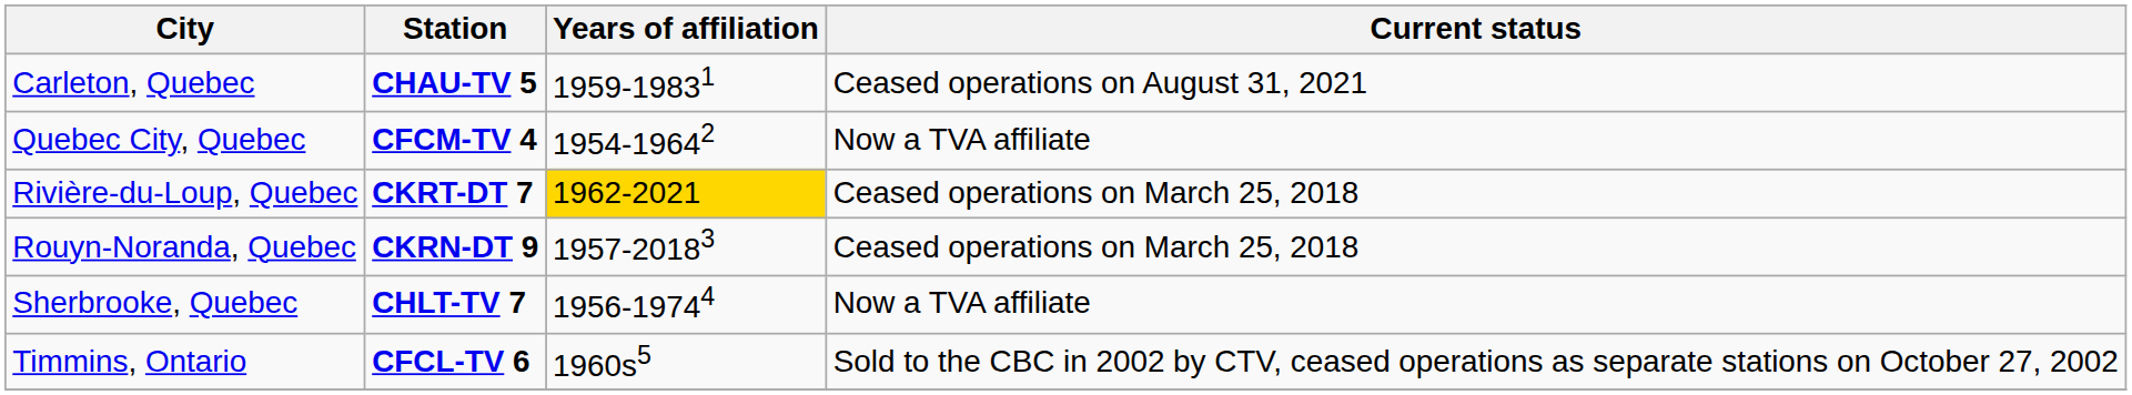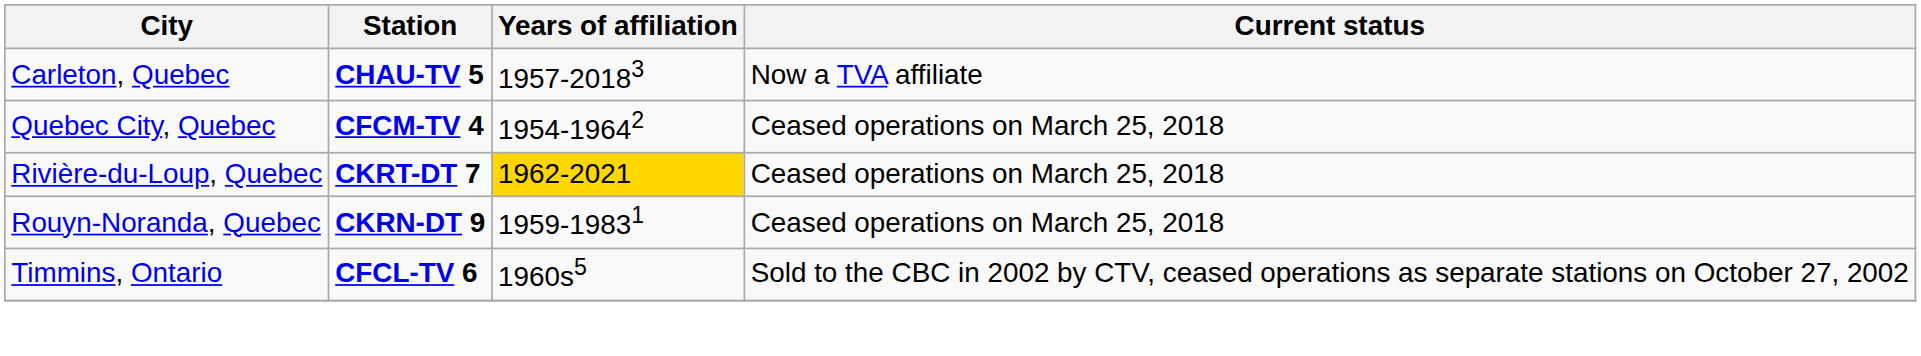 <table class="wikitable sortable">
 <tr>
 <th>City</th>
 <th>Station</th>
 <th>Years of affiliation</th>
 <th>Current status</th>
 </tr>
 <tr>
 <td><a href='#'>Carleton</a>, <a href='#'>Quebec</a></td>
 <td><strong><a href='#'>CHAU-TV</a> 5</strong></td>
-<td>1959-1983<sup>1</sup></td>
-<td>Ceased operations on August 31, 2021</td>
+<td>1957-2018<sup>3</sup></td>
+<td>Now a <a href='#'>TVA</a> affiliate</td>
 </tr>
 <tr>
 <td><a href='#'>Quebec City</a>, <a href='#'>Quebec</a></td>
 <td><strong><a href='#'>CFCM-TV</a> 4</strong></td>
 <td>1954-1964<sup>2</sup></td>
-<td>Now a TVA affiliate</td>
+<td>Ceased operations on March 25, 2018</td>
 </tr>
 <tr>
 <td><a href='#'>Rivière-du-Loup</a>, <a href='#'>Quebec</a></td>
 <td><strong><a href='#'>CKRT-DT</a> 7</strong></td>
 <td style="background: gold;">1962-2021</td>
 <td>Ceased operations on March 25, 2018</td>
 </tr>
 <tr>
 <td><a href='#'>Rouyn-Noranda</a>, <a href='#'>Quebec</a></td>
 <td><strong><a href='#'>CKRN-DT</a> 9</strong></td>
-<td>1957-2018<sup>3</sup></td>
+<td>1959-1983<sup>1</sup></td>
 <td>Ceased operations on March 25, 2018</td>
-</tr>
-<tr>
-<td><a href='#'>Sherbrooke</a>, <a href='#'>Quebec</a></td>
-<td><strong><a href='#'>CHLT-TV</a> 7</strong></td>
-<td>1956-1974<sup>4</sup></td>
-<td>Now a TVA affiliate</td>
 </tr>
 <tr>
 <td><a href='#'>Timmins</a>, <a href='#'>Ontario</a></td>
 <td><strong><a href='#'>CFCL-TV</a> 6</strong></td>
 <td>1960s<sup>5</sup></td>
 <td>Sold to the CBC in 2002 by CTV, ceased operations as separate stations on October 27, 2002</td>
 </tr>
 <tr>
 </tr>
 </table>
